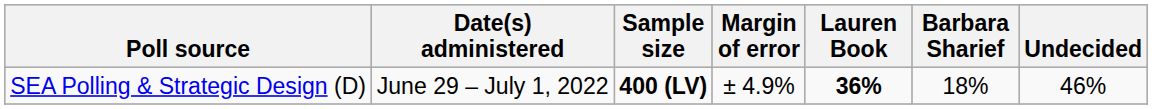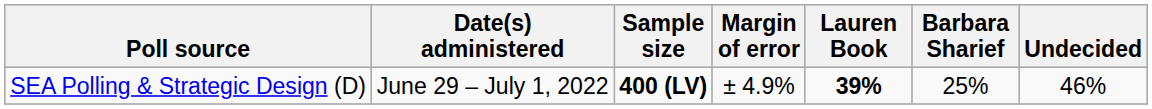 <table class="wikitable" style="font-size:90%;text-align:center;">
 <tr valign=bottom>
 <th>Poll source</th>
 <th>Date(s)<br>administered</th>
 <th>Sample<br>size</th>
 <th>Margin<br>of error</th>
 <th style="width:60px;">Lauren<br>Book</th>
 <th style="width:60px;">Barbara<br>Sharief</th>
 <th>Undecided</th>
 </tr>
 <tr>
 <td style="text-align:left;"><a href='#'>SEA Polling & Strategic Design</a> (D)</td>
 <td>June 29 – July 1, 2022</td>
 <td><strong>400 (LV)</strong></td>
 <td>± 4.9%</td>
-<td><strong>36%</strong></td>
-<td>18%</td>
+<td><strong>39%</strong></td>
+<td>25%</td>
 <td>46%</td>
 </tr>
 </table>
